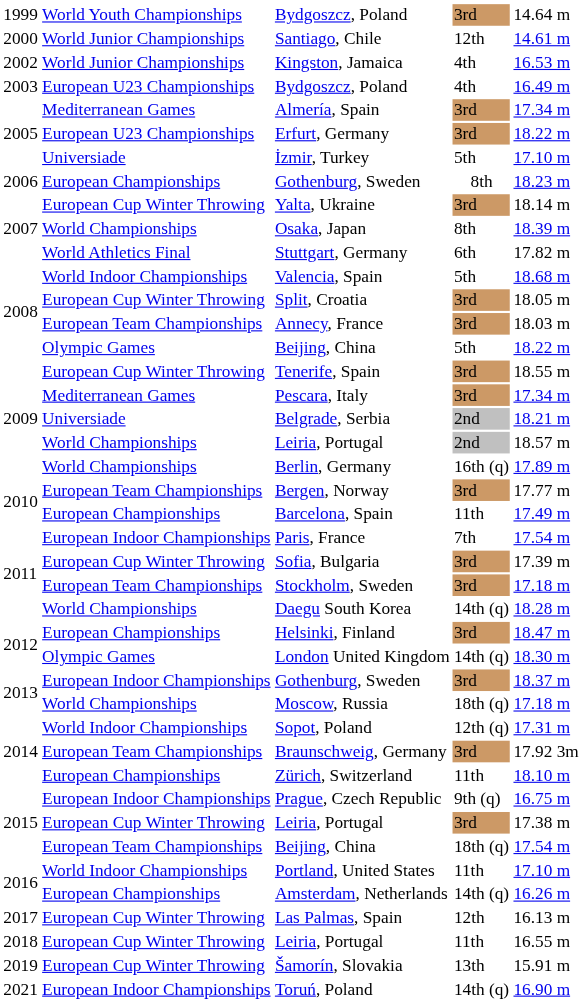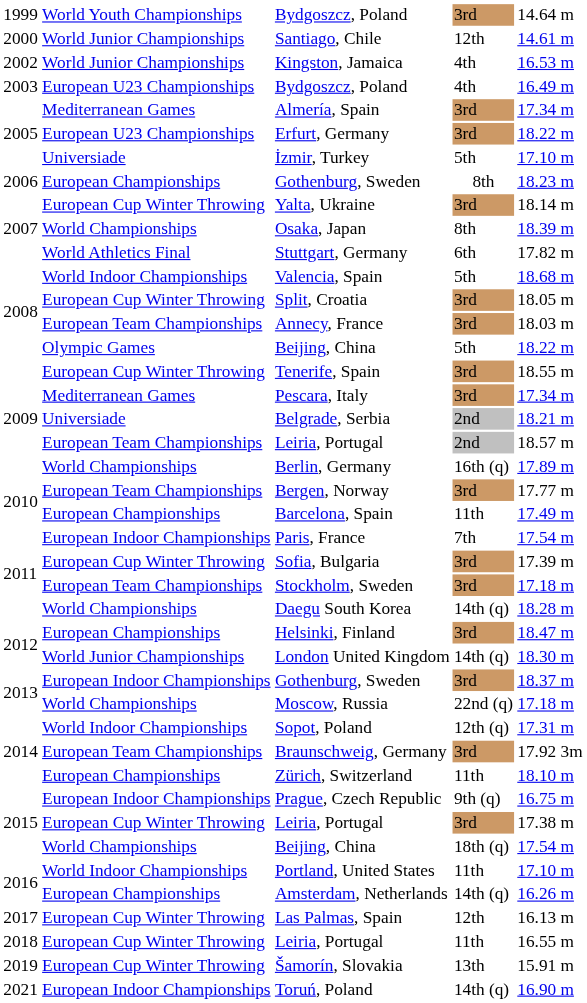 <table>
 <tr>
 <td>1999</td>
 <td><a href='#'>World Youth Championships</a></td>
 <td><a href='#'>Bydgoszcz</a>, Poland</td>
 <td bgcolor="cc9966">3rd</td>
 <td>14.64 m</td>
 </tr>
 <tr>
 <td>2000</td>
 <td><a href='#'>World Junior Championships</a></td>
 <td><a href='#'>Santiago</a>, Chile</td>
 <td>12th</td>
 <td><a href='#'>14.61 m</a></td>
 </tr>
 <tr>
 <td>2002</td>
 <td><a href='#'>World Junior Championships</a></td>
 <td><a href='#'>Kingston</a>, Jamaica</td>
 <td>4th</td>
 <td><a href='#'>16.53 m</a></td>
 </tr>
 <tr>
 <td>2003</td>
 <td><a href='#'>European U23 Championships</a></td>
 <td><a href='#'>Bydgoszcz</a>, Poland</td>
 <td>4th</td>
 <td><a href='#'>16.49 m</a></td>
 </tr>
 <tr>
 <td rowspan=3>2005</td>
 <td><a href='#'>Mediterranean Games</a></td>
 <td><a href='#'>Almería</a>, Spain</td>
 <td bgcolor="cc9966">3rd</td>
 <td><a href='#'>17.34 m</a></td>
 </tr>
 <tr>
 <td><a href='#'>European U23 Championships</a></td>
 <td><a href='#'>Erfurt</a>, Germany</td>
 <td bgcolor="cc9966">3rd</td>
 <td><a href='#'>18.22 m</a></td>
 </tr>
 <tr>
 <td><a href='#'>Universiade</a></td>
 <td><a href='#'>İzmir</a>, Turkey</td>
 <td>5th</td>
 <td><a href='#'>17.10 m</a></td>
 </tr>
 <tr>
 <td>2006</td>
 <td><a href='#'>European Championships</a></td>
 <td><a href='#'>Gothenburg</a>, Sweden</td>
 <td align="center">8th</td>
 <td><a href='#'>18.23 m</a></td>
 </tr>
 <tr>
 <td rowspan=3>2007</td>
 <td><a href='#'>European Cup Winter Throwing</a></td>
 <td><a href='#'>Yalta</a>, Ukraine</td>
 <td bgcolor="cc9966">3rd</td>
 <td>18.14 m</td>
 </tr>
 <tr>
 <td><a href='#'>World Championships</a></td>
 <td><a href='#'>Osaka</a>, Japan</td>
 <td>8th</td>
 <td><a href='#'>18.39 m</a></td>
 </tr>
 <tr>
 <td><a href='#'>World Athletics Final</a></td>
 <td><a href='#'>Stuttgart</a>, Germany</td>
 <td>6th</td>
 <td>17.82 m</td>
 </tr>
 <tr>
 <td rowspan=4>2008</td>
 <td><a href='#'>World Indoor Championships</a></td>
 <td><a href='#'>Valencia</a>, Spain</td>
 <td>5th</td>
 <td><a href='#'>18.68 m</a></td>
 </tr>
 <tr>
 <td><a href='#'>European Cup Winter Throwing</a></td>
 <td><a href='#'>Split</a>, Croatia</td>
 <td bgcolor="cc9966">3rd</td>
 <td>18.05 m</td>
 </tr>
 <tr>
 <td><a href='#'>European Team Championships</a></td>
 <td><a href='#'>Annecy</a>, France</td>
 <td bgcolor="cc9966">3rd</td>
 <td>18.03 m</td>
 </tr>
 <tr>
 <td><a href='#'>Olympic Games</a></td>
 <td><a href='#'>Beijing</a>, China</td>
 <td>5th</td>
 <td><a href='#'>18.22 m</a></td>
 </tr>
 <tr>
 <td rowspan=5>2009</td>
 <td><a href='#'>European Cup Winter Throwing</a></td>
 <td><a href='#'>Tenerife</a>, Spain</td>
 <td bgcolor="cc9966">3rd</td>
 <td>18.55 m</td>
 </tr>
 <tr>
 <td><a href='#'>Mediterranean Games</a></td>
 <td><a href='#'>Pescara</a>, Italy</td>
 <td bgcolor="cc9966">3rd</td>
 <td><a href='#'>17.34 m</a></td>
 </tr>
 <tr>
 <td><a href='#'>Universiade</a></td>
 <td><a href='#'>Belgrade</a>, Serbia</td>
 <td bgcolor="silver">2nd</td>
 <td><a href='#'>18.21 m</a></td>
 </tr>
 <tr>
-<td><a href='#'>World Championships</a></td>
+<td><a href='#'>European Team Championships</a></td>
 <td><a href='#'>Leiria</a>, Portugal</td>
 <td bgcolor="silver">2nd</td>
 <td>18.57 m</td>
 </tr>
 <tr>
 <td><a href='#'>World Championships</a></td>
 <td><a href='#'>Berlin</a>, Germany</td>
 <td>16th (q)</td>
 <td><a href='#'>17.89 m</a></td>
 </tr>
 <tr>
 <td rowspan=2>2010</td>
 <td><a href='#'>European Team Championships</a></td>
 <td><a href='#'>Bergen</a>, Norway</td>
 <td bgcolor="cc9966">3rd</td>
 <td>17.77 m</td>
 </tr>
 <tr>
 <td><a href='#'>European Championships</a></td>
 <td><a href='#'>Barcelona</a>, Spain</td>
 <td>11th</td>
 <td><a href='#'>17.49 m</a></td>
 </tr>
 <tr>
 <td rowspan=4>2011</td>
 <td><a href='#'>European Indoor Championships</a></td>
 <td><a href='#'>Paris</a>, France</td>
 <td>7th</td>
 <td><a href='#'>17.54 m</a></td>
 </tr>
 <tr>
 <td><a href='#'>European Cup Winter Throwing</a></td>
 <td><a href='#'>Sofia</a>, Bulgaria</td>
 <td bgcolor="cc9966">3rd</td>
 <td>17.39 m</td>
 </tr>
 <tr>
 <td><a href='#'>European Team Championships</a></td>
 <td><a href='#'>Stockholm</a>, Sweden</td>
 <td bgcolor="cc9966">3rd</td>
 <td><a href='#'>17.18 m</a></td>
 </tr>
 <tr>
 <td><a href='#'>World Championships</a></td>
 <td><a href='#'>Daegu</a> South Korea</td>
 <td>14th (q)</td>
 <td><a href='#'>18.28 m</a></td>
 </tr>
 <tr>
 <td rowspan=2>2012</td>
 <td><a href='#'>European Championships</a></td>
 <td><a href='#'>Helsinki</a>, Finland</td>
 <td bgcolor="cc9966">3rd</td>
 <td><a href='#'>18.47 m</a></td>
 </tr>
 <tr>
-<td><a href='#'>Olympic Games</a></td>
+<td><a href='#'>World Junior Championships</a></td>
 <td><a href='#'>London</a> United Kingdom</td>
 <td>14th (q)</td>
 <td><a href='#'>18.30 m</a></td>
 </tr>
 <tr>
 <td rowspan=2>2013</td>
 <td><a href='#'>European Indoor Championships</a></td>
 <td><a href='#'>Gothenburg</a>, Sweden</td>
 <td bgcolor=cc9966>3rd</td>
 <td><a href='#'>18.37 m</a></td>
 </tr>
 <tr>
 <td><a href='#'>World Championships</a></td>
 <td><a href='#'>Moscow</a>, Russia</td>
-<td>18th (q)</td>
+<td>22nd (q)</td>
 <td><a href='#'>17.18 m</a></td>
 </tr>
 <tr>
 <td rowspan=3>2014</td>
 <td><a href='#'>World Indoor Championships</a></td>
 <td><a href='#'>Sopot</a>, Poland</td>
 <td>12th (q)</td>
 <td><a href='#'>17.31 m</a></td>
 </tr>
 <tr>
 <td><a href='#'>European Team Championships</a></td>
 <td><a href='#'>Braunschweig</a>, Germany</td>
 <td bgcolor="cc9966">3rd</td>
 <td>17.92 3m</td>
 </tr>
 <tr>
 <td><a href='#'>European Championships</a></td>
 <td><a href='#'>Zürich</a>, Switzerland</td>
 <td>11th</td>
 <td><a href='#'>18.10 m</a></td>
 </tr>
 <tr>
 <td rowspan=3>2015</td>
 <td><a href='#'>European Indoor Championships</a></td>
 <td><a href='#'>Prague</a>, Czech Republic</td>
 <td>9th (q)</td>
 <td><a href='#'>16.75 m</a></td>
 </tr>
 <tr>
 <td><a href='#'>European Cup Winter Throwing</a></td>
 <td><a href='#'>Leiria</a>, Portugal</td>
 <td bgcolor="cc9966">3rd</td>
 <td>17.38 m</td>
 </tr>
 <tr>
-<td><a href='#'>European Team Championships</a></td>
+<td><a href='#'>World Championships</a></td>
 <td><a href='#'>Beijing</a>, China</td>
 <td>18th (q)</td>
 <td><a href='#'>17.54 m</a></td>
 </tr>
 <tr>
 <td rowspan=2>2016</td>
 <td><a href='#'>World Indoor Championships</a></td>
 <td><a href='#'>Portland</a>, United States</td>
 <td>11th</td>
 <td><a href='#'>17.10 m</a></td>
 </tr>
 <tr>
 <td><a href='#'>European Championships</a></td>
 <td><a href='#'>Amsterdam</a>, Netherlands</td>
 <td>14th (q)</td>
 <td><a href='#'>16.26 m</a></td>
 </tr>
 <tr>
 <td>2017</td>
 <td><a href='#'>European Cup Winter Throwing</a></td>
 <td><a href='#'>Las Palmas</a>, Spain</td>
 <td>12th</td>
 <td>16.13 m</td>
 </tr>
 <tr>
 <td>2018</td>
 <td><a href='#'>European Cup Winter Throwing</a></td>
 <td><a href='#'>Leiria</a>, Portugal</td>
 <td>11th</td>
 <td>16.55 m</td>
 </tr>
 <tr>
 <td>2019</td>
 <td><a href='#'>European Cup Winter Throwing</a></td>
 <td><a href='#'>Šamorín</a>, Slovakia</td>
 <td>13th</td>
 <td>15.91 m</td>
 </tr>
 <tr>
 <td>2021</td>
 <td><a href='#'>European Indoor Championships</a></td>
 <td><a href='#'>Toruń</a>, Poland</td>
 <td>14th (q)</td>
 <td><a href='#'>16.90 m</a></td>
 </tr>
 </table>
